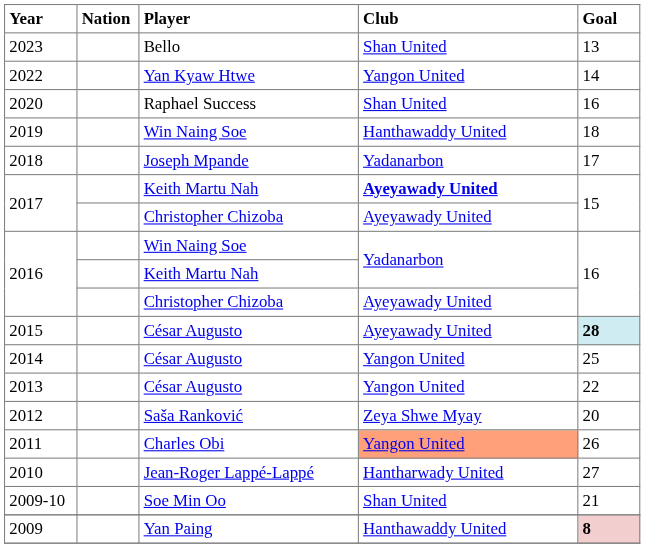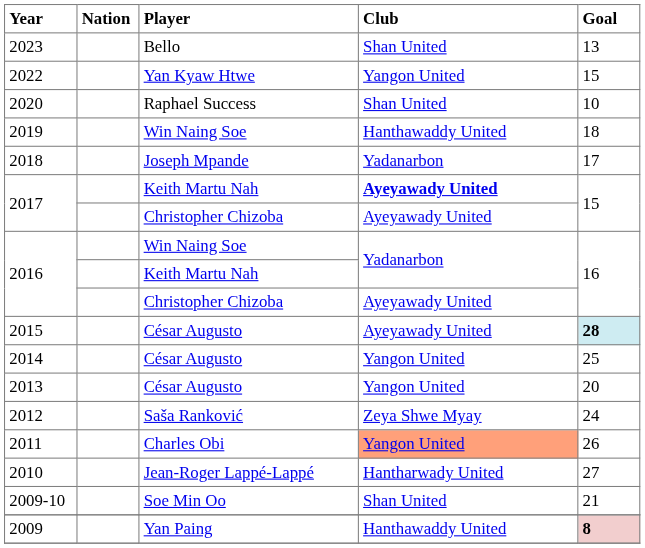 <table border="1" cellpadding="4" cellspacing="0" style="text-align:left; border-collapse:collapse;">
 <tr>
 <th style="width:60px;">Year</th>
 <th style="width:50px;">Nation</th>
 <th style="width:200px;">Player</th>
 <th style="width:200px;">Club</th>
 <th style="width:50px;">Goal</th>
 </tr>
 <tr>
 <td>2023</td>
 <td></td>
 <td>Bello</td>
 <td><a href='#'>Shan United</a></td>
 <td>13</td>
 </tr>
 <tr>
 <td>2022</td>
 <td></td>
 <td><a href='#'>Yan Kyaw Htwe</a></td>
 <td><a href='#'>Yangon United</a></td>
-<td>14</td>
+<td>15</td>
 </tr>
 <tr>
 <td>2020</td>
 <td></td>
 <td>Raphael Success</td>
 <td><a href='#'>Shan United</a></td>
-<td>16</td>
+<td>10</td>
 </tr>
 <tr>
 <td>2019</td>
 <td></td>
 <td><a href='#'>Win Naing Soe</a></td>
 <td><a href='#'>Hanthawaddy United</a></td>
 <td>18</td>
 </tr>
 <tr>
 <td>2018</td>
 <td></td>
 <td><a href='#'>Joseph Mpande</a></td>
 <td><a href='#'>Yadanarbon</a></td>
 <td>17</td>
 </tr>
 <tr>
 <td rowspan="2">2017</td>
 <td></td>
 <td><a href='#'>Keith Martu Nah</a></td>
 <td><strong><a href='#'>Ayeyawady United</a></strong></td>
 <td rowspan=2>15</td>
 </tr>
 <tr>
 <td></td>
 <td><a href='#'>Christopher Chizoba</a></td>
 <td><a href='#'>Ayeyawady United</a></td>
 </tr>
 <tr>
 <td rowspan="3">2016</td>
 <td></td>
 <td><a href='#'>Win Naing Soe</a></td>
 <td rowspan="2"><a href='#'>Yadanarbon</a></td>
 <td rowspan=3>16</td>
 </tr>
 <tr>
 <td></td>
 <td><a href='#'>Keith Martu Nah</a></td>
 </tr>
 <tr>
 <td></td>
 <td><a href='#'>Christopher Chizoba</a></td>
 <td rowspan="1"><a href='#'>Ayeyawady United</a></td>
 </tr>
 <tr>
 <td rowspan="1">2015</td>
 <td></td>
 <td><a href='#'>César Augusto</a></td>
 <td><a href='#'>Ayeyawady United</a></td>
 <td bgcolor=#CEECF2><strong>28</strong></td>
 </tr>
 <tr>
 <td rowspan="1">2014</td>
 <td></td>
 <td><a href='#'>César Augusto</a></td>
 <td><a href='#'>Yangon United</a></td>
 <td rowspan=1>25</td>
 </tr>
 <tr>
 <td rowspan="1">2013</td>
 <td></td>
 <td><a href='#'>César Augusto</a></td>
 <td><a href='#'>Yangon United</a></td>
-<td rowspan=1>22</td>
+<td rowspan=1>20</td>
 </tr>
 <tr>
 <td rowspan="1">2012</td>
 <td></td>
 <td><a href='#'>Saša Ranković</a></td>
 <td><a href='#'>Zeya Shwe Myay</a></td>
-<td rowspan=1>20</td>
+<td rowspan=1>24</td>
 </tr>
 <tr>
 <td rowspan="1">2011</td>
 <td></td>
 <td><a href='#'>Charles Obi</a></td>
 <td style="background: lightsalmon;"><a href='#'>Yangon United</a></td>
 <td rowspan=1>26</td>
 </tr>
 <tr>
 <td rowspan="1">2010</td>
 <td></td>
 <td><a href='#'>Jean-Roger Lappé-Lappé</a></td>
 <td><a href='#'>Hantharwady United</a></td>
 <td rowspan=1>27</td>
 </tr>
 <tr>
 <td rowspan="1">2009-10</td>
 <td></td>
 <td><a href='#'>Soe Min Oo</a></td>
 <td><a href='#'>Shan United</a></td>
 <td rowspan=1>21</td>
 </tr>
 <tr>
 </tr>
 <tr>
 <td rowspan="1">2009</td>
 <td></td>
 <td><a href='#'>Yan Paing</a></td>
 <td><a href='#'>Hanthawaddy United</a></td>
 <td bgcolor=#F2CECE><strong>8</strong></td>
 </tr>
 <tr>
 </tr>
 </table>
